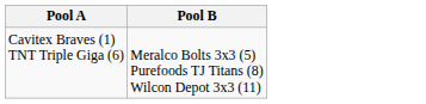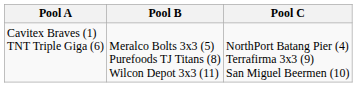 <table class=wikitable>
 <tr>
 <th>Pool A</th>
 <th>Pool B</th>
+<th>Pool C</th>
 </tr>
 <tr valign=top>
 <td>Cavitex Braves (1) <br> TNT Triple Giga (6) <br> </td>
 <td> <br> Meralco Bolts 3x3 (5) <br> Purefoods TJ Titans (8) <br> Wilcon Depot 3x3 (11)</td>
+<td> <br> NorthPort Batang Pier (4) <br> Terrafirma 3x3 (9) <br> San Miguel Beermen (10)</td>
 </tr>
 </table>
